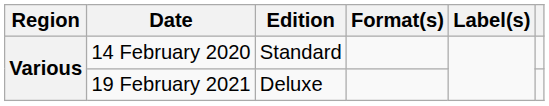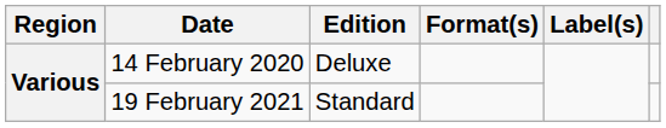 <table class="wikitable plainrowheaders">
 <tr>
 <th scope="col">Region</th>
 <th scope="col">Date</th>
 <th scope="col">Edition</th>
 <th scope="col">Format(s)</th>
 <th scope="col">Label(s)</th>
 <th scope="col"></th>
 </tr>
 <tr>
 <th scope="row" rowspan="2">Various</th>
 <td>14 February 2020</td>
-<td>Standard</td>
+<td>Deluxe</td>
 <td></td>
 <td rowspan="2"></td>
 <td align="center"></td>
 </tr>
 <tr>
 <td>19 February 2021</td>
-<td>Deluxe</td>
+<td>Standard</td>
 <td></td>
 <td align="center"></td>
 </tr>
 </table>
